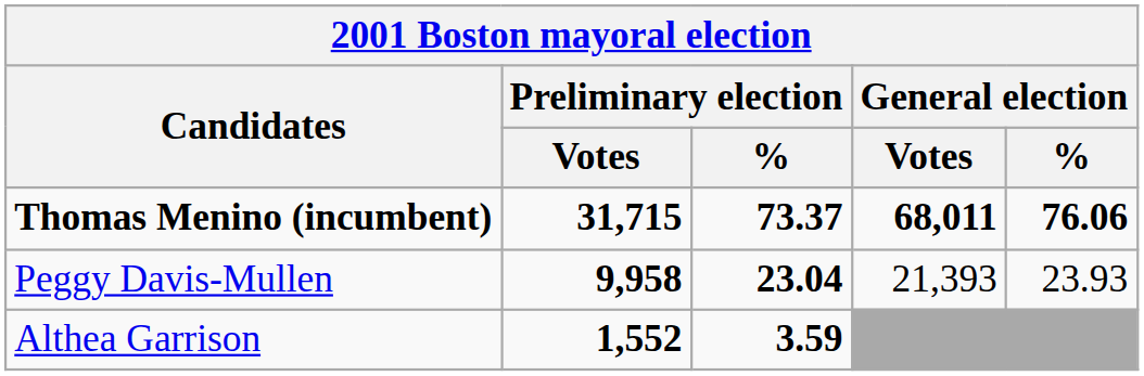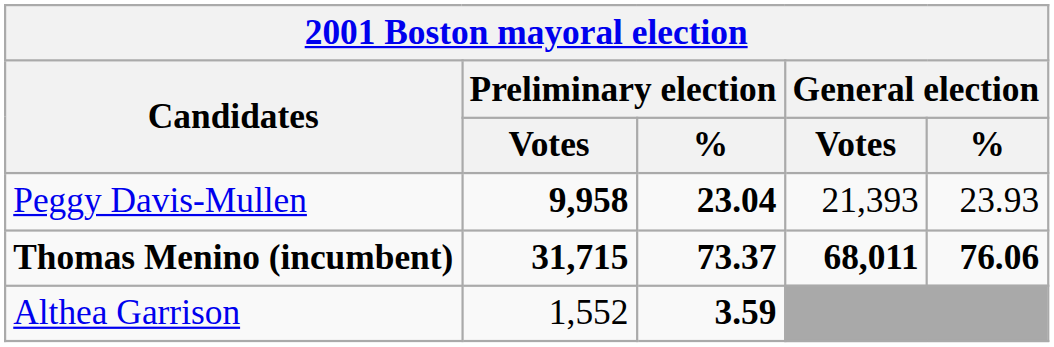 <table class=wikitable>
 <tr>
 <th colspan=5><a href='#'>2001 Boston mayoral election</a></th>
 </tr>
 <tr>
 <th colspan=1 rowspan=2><strong>Candidates</strong></th>
 <th colspan=2><strong>Preliminary election</strong></th>
 <th colspan=2><strong>General election</strong></th>
 </tr>
 <tr>
 <th>Votes</th>
 <th>%</th>
 <th>Votes</th>
 <th>%</th>
 </tr>
 <tr>
+<td><a href='#'>Peggy Davis-Mullen</a></td>
+<td align="right"><strong>9,958</strong></td>
+<td align="right"><strong>23.04</strong></td>
+<td align="right">21,393</td>
+<td align="right">23.93</td>
+</tr>
+<tr>
 <td><strong>Thomas Menino (incumbent)</strong></td>
 <td align="right"><strong>31,715</strong></td>
 <td align="right"><strong>73.37</strong></td>
 <td align="right"><strong>68,011</strong></td>
 <td align="right"><strong>76.06</strong></td>
 </tr>
 <tr>
-<td><a href='#'>Peggy Davis-Mullen</a></td>
-<td align="right"><strong>9,958</strong></td>
-<td align="right"><strong>23.04</strong></td>
-<td align="right">21,393</td>
-<td align="right">23.93</td>
-</tr>
-<tr>
 <td><a href='#'>Althea Garrison</a></td>
-<td align="right"><strong>1,552</strong></td>
+<td align="right">1,552</td>
 <td align="right"><strong>3.59</strong></td>
 <td colspan=2 bgcolor= darkgray></td>
 </tr>
 </table>
